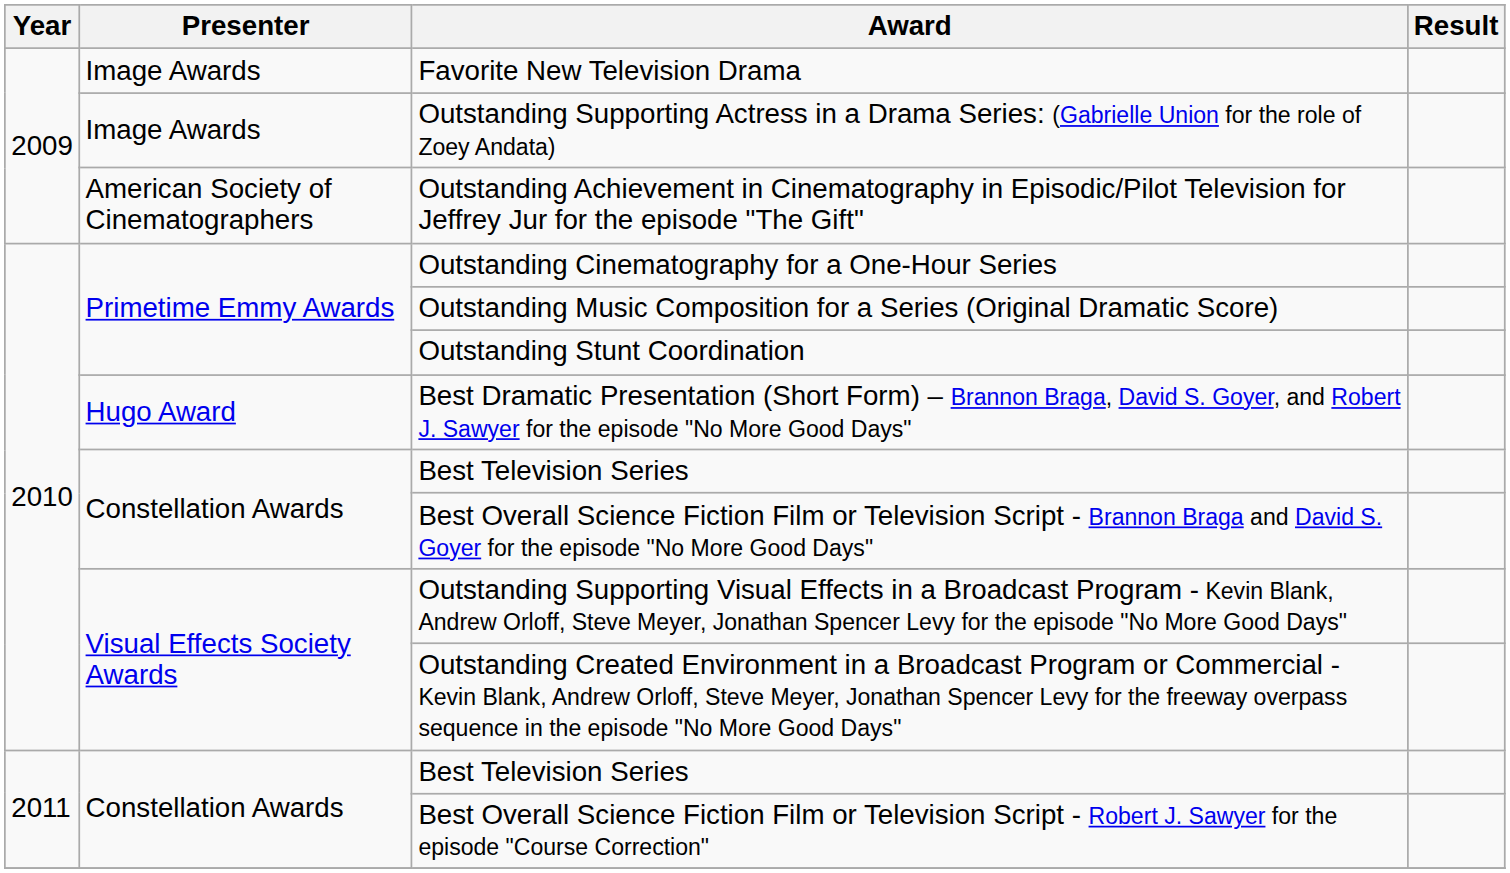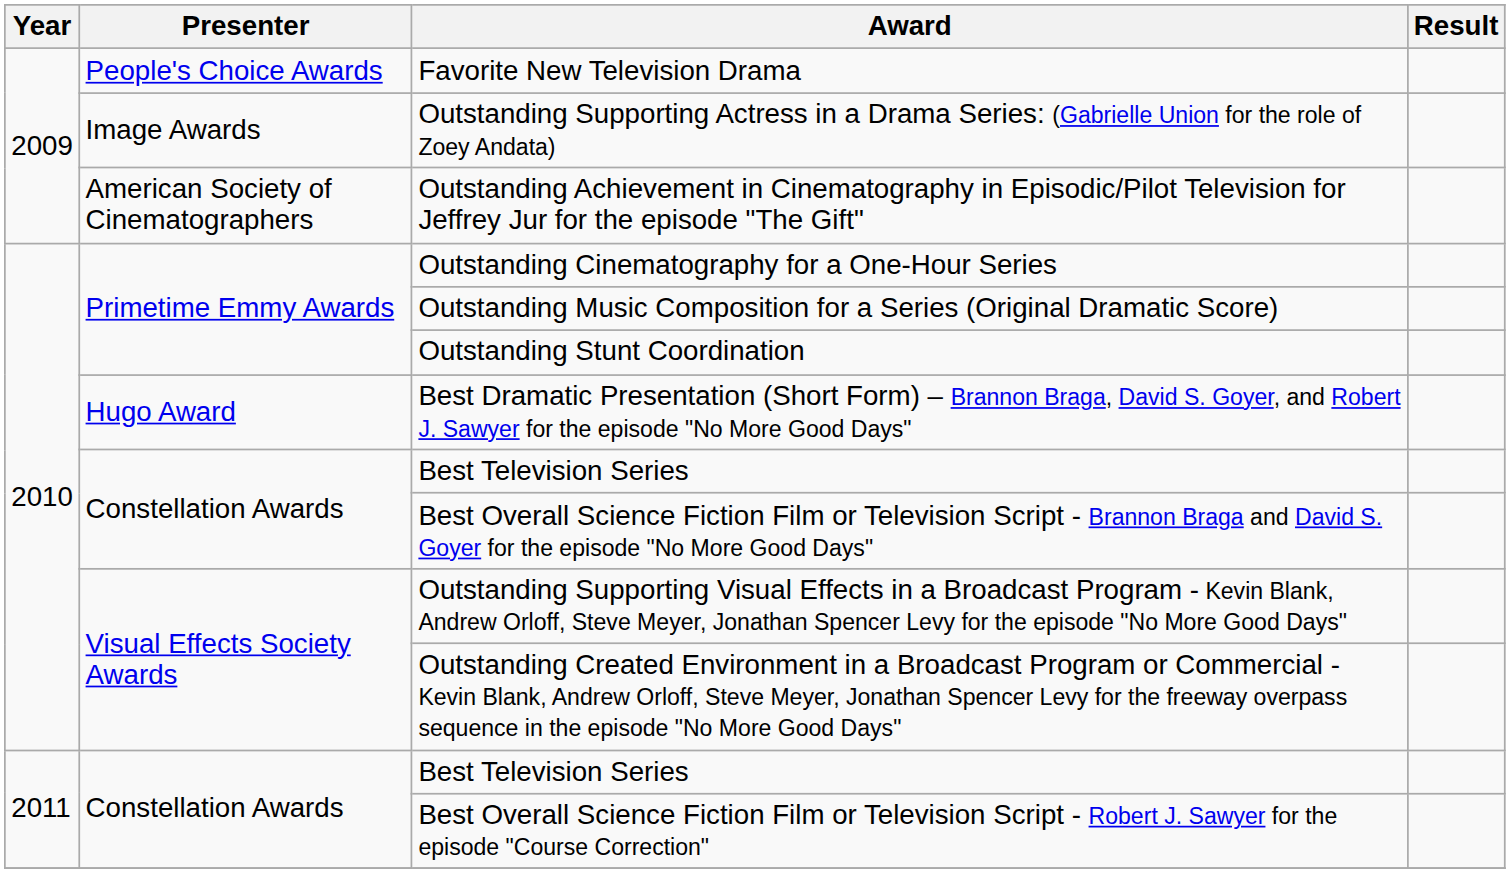 <table class="wikitable">
 <tr>
 <th>Year</th>
 <th>Presenter</th>
 <th>Award</th>
 <th>Result</th>
 </tr>
 <tr>
 <td rowspan="3">2009</td>
-<td>Image Awards</td>
+<td><a href='#'>People's Choice Awards</a></td>
 <td>Favorite New Television Drama</td>
 <td></td>
 </tr>
 <tr>
 <td>Image Awards</td>
 <td>Outstanding Supporting Actress in a Drama Series: <small>(<a href='#'>Gabrielle Union</a> for the role of Zoey Andata)</small></td>
 <td></td>
 </tr>
 <tr>
 <td>American Society of Cinematographers</td>
 <td>Outstanding Achievement in Cinematography in Episodic/Pilot Television for Jeffrey Jur for the episode "The Gift"</td>
 <td></td>
 </tr>
 <tr>
 <td rowspan="8">2010</td>
 <td rowspan="3"><a href='#'>Primetime Emmy Awards</a></td>
 <td>Outstanding Cinematography for a One-Hour Series</td>
 <td></td>
 </tr>
 <tr>
 <td>Outstanding Music Composition for a Series (Original Dramatic Score)</td>
 <td></td>
 </tr>
 <tr>
 <td>Outstanding Stunt Coordination</td>
 <td></td>
 </tr>
 <tr>
 <td><a href='#'>Hugo Award</a></td>
 <td>Best Dramatic Presentation (Short Form) – <small><a href='#'>Brannon Braga</a>, <a href='#'>David S. Goyer</a>, and <a href='#'>Robert J. Sawyer</a> for the episode "No More Good Days"</small></td>
 <td></td>
 </tr>
 <tr>
 <td rowspan="2">Constellation Awards</td>
 <td>Best Television Series</td>
 <td></td>
 </tr>
 <tr>
 <td>Best Overall Science Fiction Film or Television Script - <small><a href='#'>Brannon Braga</a> and <a href='#'>David S. Goyer</a> for the episode "No More Good Days"</small></td>
 <td></td>
 </tr>
 <tr>
 <td rowspan="2"><a href='#'>Visual Effects Society Awards</a></td>
 <td>Outstanding Supporting Visual Effects in a Broadcast Program -<small> Kevin Blank, Andrew Orloff, Steve Meyer, Jonathan Spencer Levy for the episode "No More Good Days"</small></td>
 <td></td>
 </tr>
 <tr>
 <td>Outstanding Created Environment in a Broadcast Program or Commercial -<small> Kevin Blank, Andrew Orloff, Steve Meyer, Jonathan Spencer Levy for the freeway overpass sequence in the episode "No More Good Days"</small> </td>
 <td></td>
 </tr>
 <tr>
 <td rowspan="2">2011</td>
 <td rowspan="2">Constellation Awards</td>
 <td>Best Television Series</td>
 <td></td>
 </tr>
 <tr>
 <td>Best Overall Science Fiction Film or Television Script - <small><a href='#'>Robert J. Sawyer</a> for the episode "Course Correction"</small></td>
 <td></td>
 </tr>
 <tr>
 </tr>
 </table>
